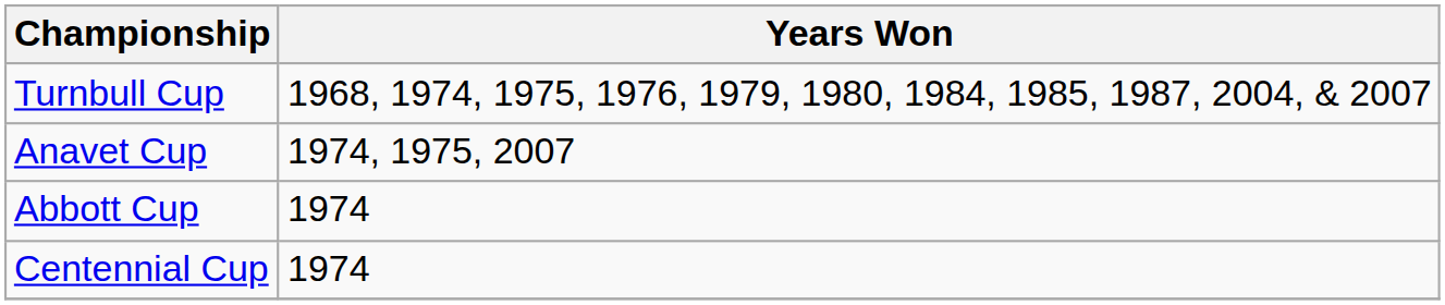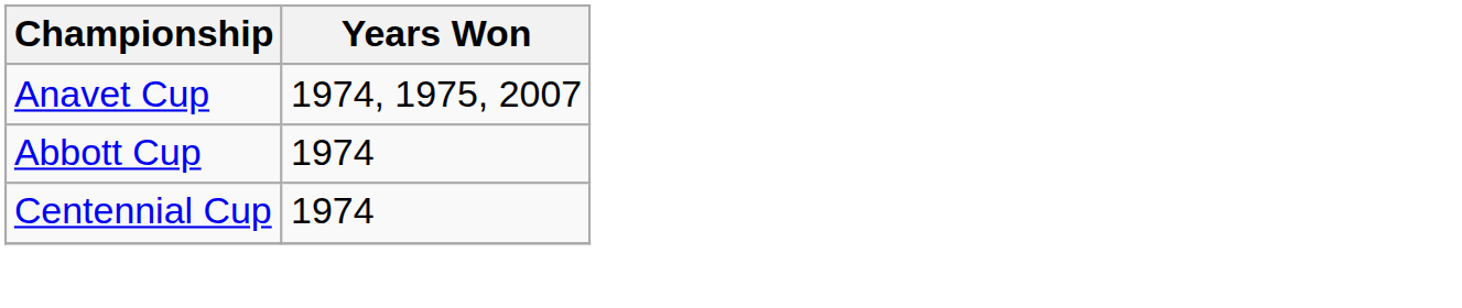 <table class="wikitable">
 <tr>
 <th>Championship</th>
 <th>Years Won</th>
-</tr>
-<tr>
-<td><a href='#'>Turnbull Cup</a></td>
-<td>1968, 1974, 1975, 1976, 1979, 1980, 1984, 1985, 1987, 2004, & 2007</td>
 </tr>
 <tr>
 <td><a href='#'>Anavet Cup</a></td>
 <td>1974, 1975, 2007</td>
 </tr>
 <tr>
 <td><a href='#'>Abbott Cup</a></td>
 <td>1974</td>
 </tr>
 <tr>
 <td><a href='#'>Centennial Cup</a></td>
 <td>1974</td>
 </tr>
 <tr>
 </tr>
 </table>
